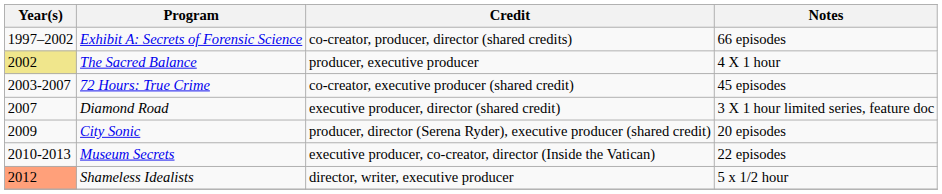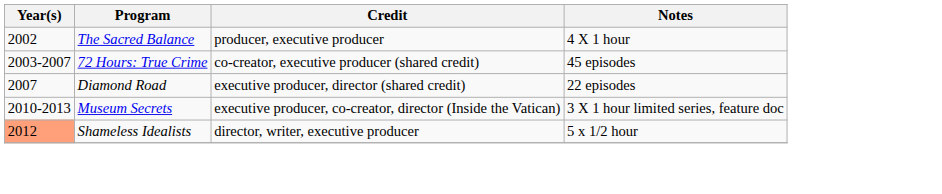 <table class="wikitable sortable">
 <tr>
 <th>Year(s)</th>
 <th>Program</th>
 <th>Credit</th>
 <th>Notes</th>
 </tr>
 <tr>
-<td>1997–2002</td>
-<td><em><a href='#'>Exhibit A: Secrets of Forensic Science</a></em></td>
-<td>co-creator, producer, director (shared credits)</td>
-<td>66 episodes</td>
-</tr>
-<tr>
-<td style="background: khaki;">2002</td>
+<td>2002</td>
 <td><em><a href='#'>The Sacred Balance</a></em></td>
 <td>producer, executive producer</td>
 <td>4 X 1 hour</td>
 </tr>
 <tr>
 <td>2003-2007</td>
 <td><em><a href='#'>72 Hours: True Crime</a></em></td>
 <td>co-creator, executive producer (shared credit)</td>
 <td>45 episodes</td>
 </tr>
 <tr>
 <td>2007</td>
 <td><em>Diamond Road</em></td>
 <td>executive producer, director (shared credit)</td>
-<td>3 X 1 hour limited series, feature doc</td>
-</tr>
-<tr>
-<td>2009</td>
-<td><em><a href='#'>City Sonic</a></em></td>
-<td>producer, director (Serena Ryder), executive producer (shared credit)</td>
-<td>20 episodes</td>
+<td>22 episodes</td>
 </tr>
 <tr>
 <td>2010-2013</td>
 <td><em><a href='#'>Museum Secrets</a></em></td>
 <td>executive producer, co-creator, director (Inside the Vatican)</td>
-<td>22 episodes</td>
+<td>3 X 1 hour limited series, feature doc</td>
 </tr>
 <tr>
 <td style="background: lightsalmon;">2012</td>
 <td><em>Shameless Idealists</em></td>
 <td>director, writer, executive producer</td>
 <td>5 x 1/2 hour</td>
 </tr>
 <tr>
 </tr>
 </table>
